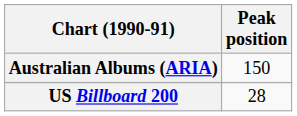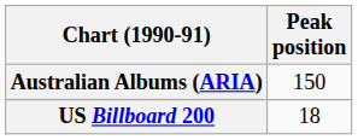 <table class="wikitable sortable plainrowheaders" style="text-align:center">
 <tr>
 <th scope="col">Chart (1990-91)</th>
 <th scope="col">Peak<br>position</th>
 </tr>
 <tr>
 <th scope=row>Australian Albums (<a href='#'>ARIA</a>)</th>
 <td style="text-align:center;">150</td>
 </tr>
 <tr>
 </tr>
 <tr>
 </tr>
 <tr>
 </tr>
 <tr>
 <th scope="row">US <a href='#'><em>Billboard</em> 200</a></th>
-<td>28</td>
+<td>18</td>
 </tr>
 </table>
